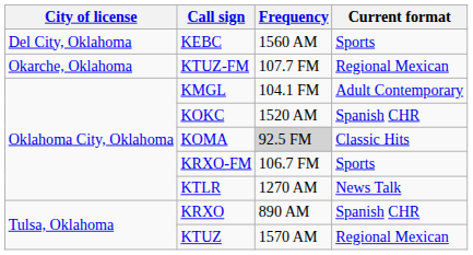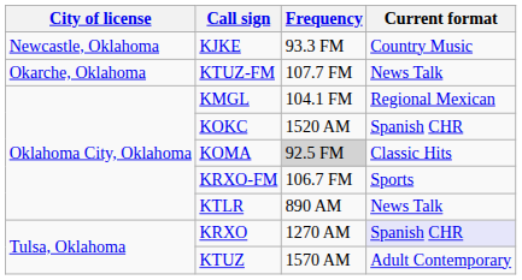 <table class="wikitable sortable">
 <tr>
 <th><a href='#'>City of license</a></th>
 <th><a href='#'>Call sign</a></th>
 <th data-sort-type="number"><a href='#'>Frequency</a></th>
 <th>Current format</th>
 </tr>
-<tr style="vertical-align: top; text-align: left;">
-<td><a href='#'>Del City, Oklahoma</a></td>
-<td><a href='#'>KEBC</a></td>
-<td>1560 AM</td>
-<td><a href='#'>Sports</a></td>
+<tr>
+<td><a href='#'>Newcastle, Oklahoma</a></td>
+<td><a href='#'>KJKE</a></td>
+<td>93.3 FM</td>
+<td><a href='#'>Country Music</a></td>
 </tr>
 <tr>
 <td><a href='#'>Okarche, Oklahoma</a></td>
 <td><a href='#'>KTUZ-FM</a></td>
 <td>107.7 FM</td>
-<td><a href='#'>Regional Mexican</a></td>
+<td><a href='#'>News Talk</a></td>
 </tr>
 <tr>
 <td rowspan="5"><a href='#'>Oklahoma City, Oklahoma</a></td>
 <td><a href='#'>KMGL</a></td>
 <td>104.1 FM</td>
-<td><a href='#'>Adult Contemporary</a></td>
+<td><a href='#'>Regional Mexican</a></td>
 </tr>
 <tr>
 <td><a href='#'>KOKC</a></td>
 <td>1520 AM</td>
 <td><a href='#'>Spanish</a> <a href='#'>CHR</a></td>
 </tr>
 <tr>
 <td><a href='#'>KOMA</a></td>
 <td style="background: lightgrey;">92.5 FM</td>
 <td><a href='#'>Classic Hits</a></td>
 </tr>
 <tr>
 <td><a href='#'>KRXO-FM</a></td>
 <td>106.7 FM</td>
 <td><a href='#'>Sports</a></td>
 </tr>
 <tr>
 <td><a href='#'>KTLR</a></td>
-<td>1270 AM</td>
+<td>890 AM</td>
 <td><a href='#'>News Talk</a></td>
 </tr>
 <tr>
 <td rowspan="2"><a href='#'>Tulsa, Oklahoma</a></td>
 <td><a href='#'>KRXO</a></td>
-<td>890 AM</td>
-<td><a href='#'>Spanish</a> <a href='#'>CHR</a></td>
+<td>1270 AM</td>
+<td style="background: lavender;"><a href='#'>Spanish</a> <a href='#'>CHR</a></td>
 </tr>
 <tr>
 <td><a href='#'>KTUZ</a></td>
 <td>1570 AM</td>
-<td><a href='#'>Regional Mexican</a></td>
+<td><a href='#'>Adult Contemporary</a></td>
 </tr>
 </table>
